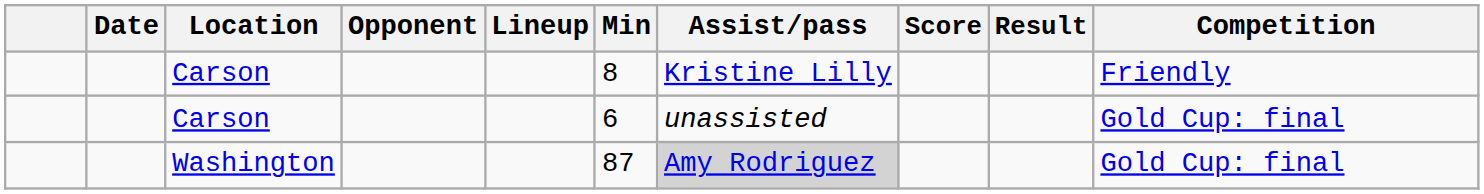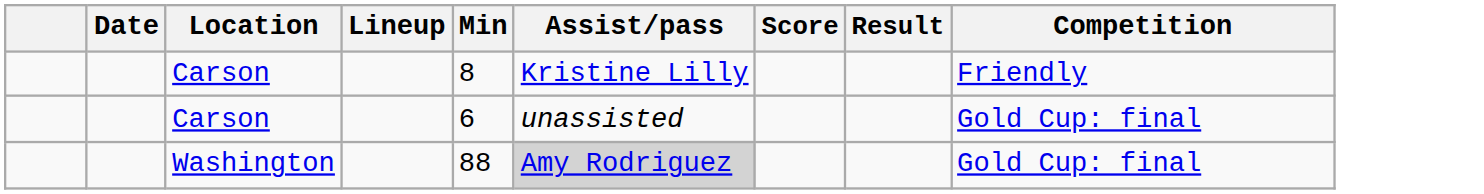 <table class="wikitable collapsible sortable" style="font-size:90%;">
 <tr>
 <th data-sort-type="number" style="font-size:95%;" width=30px></th>
 <th>Date</th>
 <th>Location</th>
-<th>Opponent</th>
 <th data-sort-type="number">Lineup</th>
 <th data-sort-type="number">Min</th>
 <th>Assist/pass</th>
 <th data-sort-type="number" style="font-size:95%;">Score</th>
 <th data-sort-type="number" style="font-size:95%;">Result</th>
 <th width=160px>Competition</th>
 </tr>
 <tr>
 <td></td>
 <td></td>
 <td><a href='#'>Carson</a></td>
 <td></td>
-<td></td>
 <td>8</td>
 <td><a href='#'>Kristine Lilly</a></td>
 <td></td>
 <td></td>
 <td><a href='#'>Friendly</a></td>
 </tr>
 <tr>
 <td></td>
 <td></td>
 <td><a href='#'>Carson</a></td>
-<td></td>
 <td></td>
 <td>6</td>
 <td><em>unassisted</em></td>
 <td></td>
 <td></td>
 <td><a href='#'>Gold Cup: final</a></td>
 </tr>
 <tr>
 <td></td>
 <td></td>
 <td><a href='#'>Washington</a></td>
 <td></td>
-<td></td>
-<td>87</td>
+<td>88</td>
 <td style="background: lightgrey;"><a href='#'>Amy Rodriguez</a></td>
 <td></td>
 <td></td>
 <td><a href='#'>Gold Cup: final</a></td>
 </tr>
 </table>
